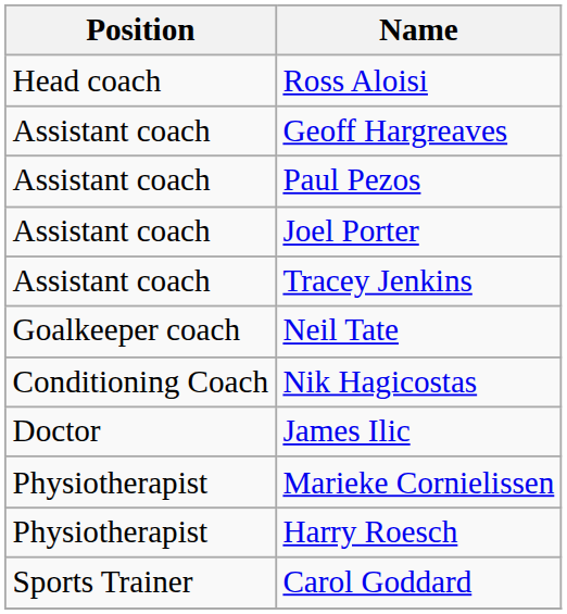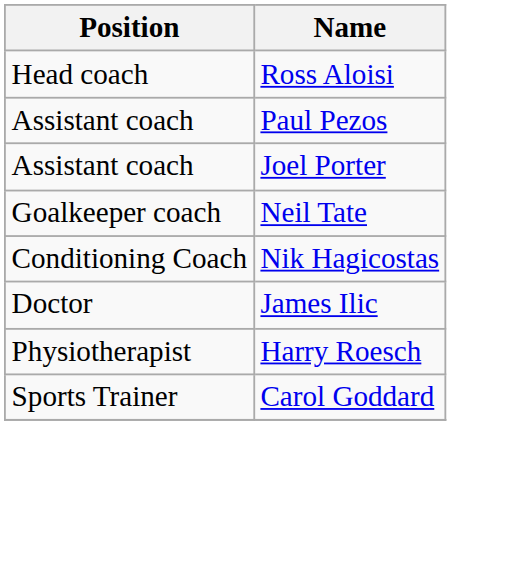 <table class="wikitable">
 <tr>
 <th>Position</th>
 <th>Name</th>
 </tr>
 <tr>
 <td>Head coach</td>
 <td> <a href='#'>Ross Aloisi</a></td>
 </tr>
 <tr>
 <td>Assistant coach</td>
-<td> <a href='#'>Geoff Hargreaves</a></td>
-</tr>
-<tr>
-<td>Assistant coach</td>
 <td> <a href='#'>Paul Pezos</a></td>
 </tr>
 <tr>
 <td>Assistant coach</td>
 <td> <a href='#'>Joel Porter</a></td>
-</tr>
-<tr>
-<td>Assistant coach</td>
-<td> <a href='#'>Tracey Jenkins</a></td>
 </tr>
 <tr>
 <td>Goalkeeper coach</td>
 <td> <a href='#'>Neil Tate</a></td>
 </tr>
 <tr>
 <td>Conditioning Coach</td>
 <td> <a href='#'>Nik Hagicostas</a></td>
 </tr>
 <tr>
 <td>Doctor</td>
 <td> <a href='#'>James Ilic</a></td>
 </tr>
 <tr>
 <td>Physiotherapist</td>
-<td> <a href='#'>Marieke Cornielissen</a></td>
-</tr>
-<tr>
-<td>Physiotherapist</td>
 <td> <a href='#'>Harry Roesch</a></td>
 </tr>
 <tr>
 <td>Sports Trainer</td>
 <td> <a href='#'>Carol Goddard</a></td>
 </tr>
 <tr>
 </tr>
 </table>
